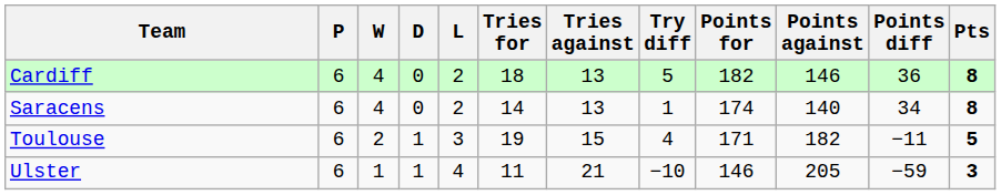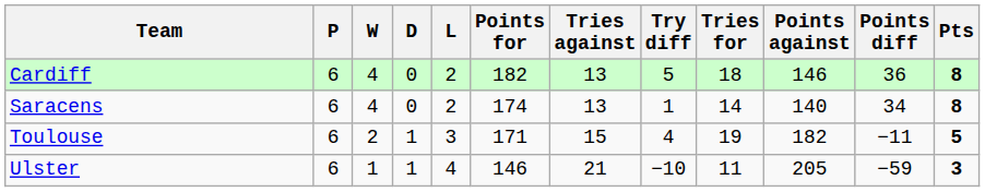 <table class="wikitable" style="text-align: center;">
 <tr>
 <th width="200">Team</th>
 <th width="20">P</th>
 <th width="20">W</th>
 <th width="20">D</th>
 <th width="20">L</th>
-<th width="20">Tries for</th>
+<th width="20">Points for</th>
 <th width="20">Tries against</th>
 <th width="30">Try diff</th>
-<th width="20">Points for</th>
+<th width="20">Tries for</th>
 <th width="20">Points against</th>
 <th width="25">Points diff</th>
 <th width="20">Pts</th>
 </tr>
 <tr bgcolor="#ccffcc">
 <td align="left">  <a href='#'>Cardiff</a></td>
 <td>6</td>
 <td>4</td>
 <td>0</td>
 <td>2</td>
-<td>18</td>
+<td>182</td>
 <td>13</td>
 <td>5</td>
-<td>182</td>
+<td>18</td>
 <td>146</td>
 <td>36</td>
 <td><strong>8</strong></td>
 </tr>
 <tr>
 <td align="left">  <a href='#'>Saracens</a></td>
 <td>6</td>
 <td>4</td>
 <td>0</td>
 <td>2</td>
-<td>14</td>
+<td>174</td>
 <td>13</td>
 <td>1</td>
-<td>174</td>
+<td>14</td>
 <td>140</td>
 <td>34</td>
 <td><strong>8</strong></td>
 </tr>
 <tr>
 <td align="left"> <a href='#'>Toulouse</a></td>
 <td>6</td>
 <td>2</td>
 <td>1</td>
 <td>3</td>
-<td>19</td>
+<td>171</td>
 <td>15</td>
 <td>4</td>
-<td>171</td>
+<td>19</td>
 <td>182</td>
 <td>−11</td>
 <td><strong>5</strong></td>
 </tr>
 <tr>
 <td align="left"> <a href='#'>Ulster</a></td>
 <td>6</td>
 <td>1</td>
 <td>1</td>
 <td>4</td>
-<td>11</td>
+<td>146</td>
 <td>21</td>
 <td>−10</td>
-<td>146</td>
+<td>11</td>
 <td>205</td>
 <td>−59</td>
 <td><strong>3</strong></td>
 </tr>
 </table>
